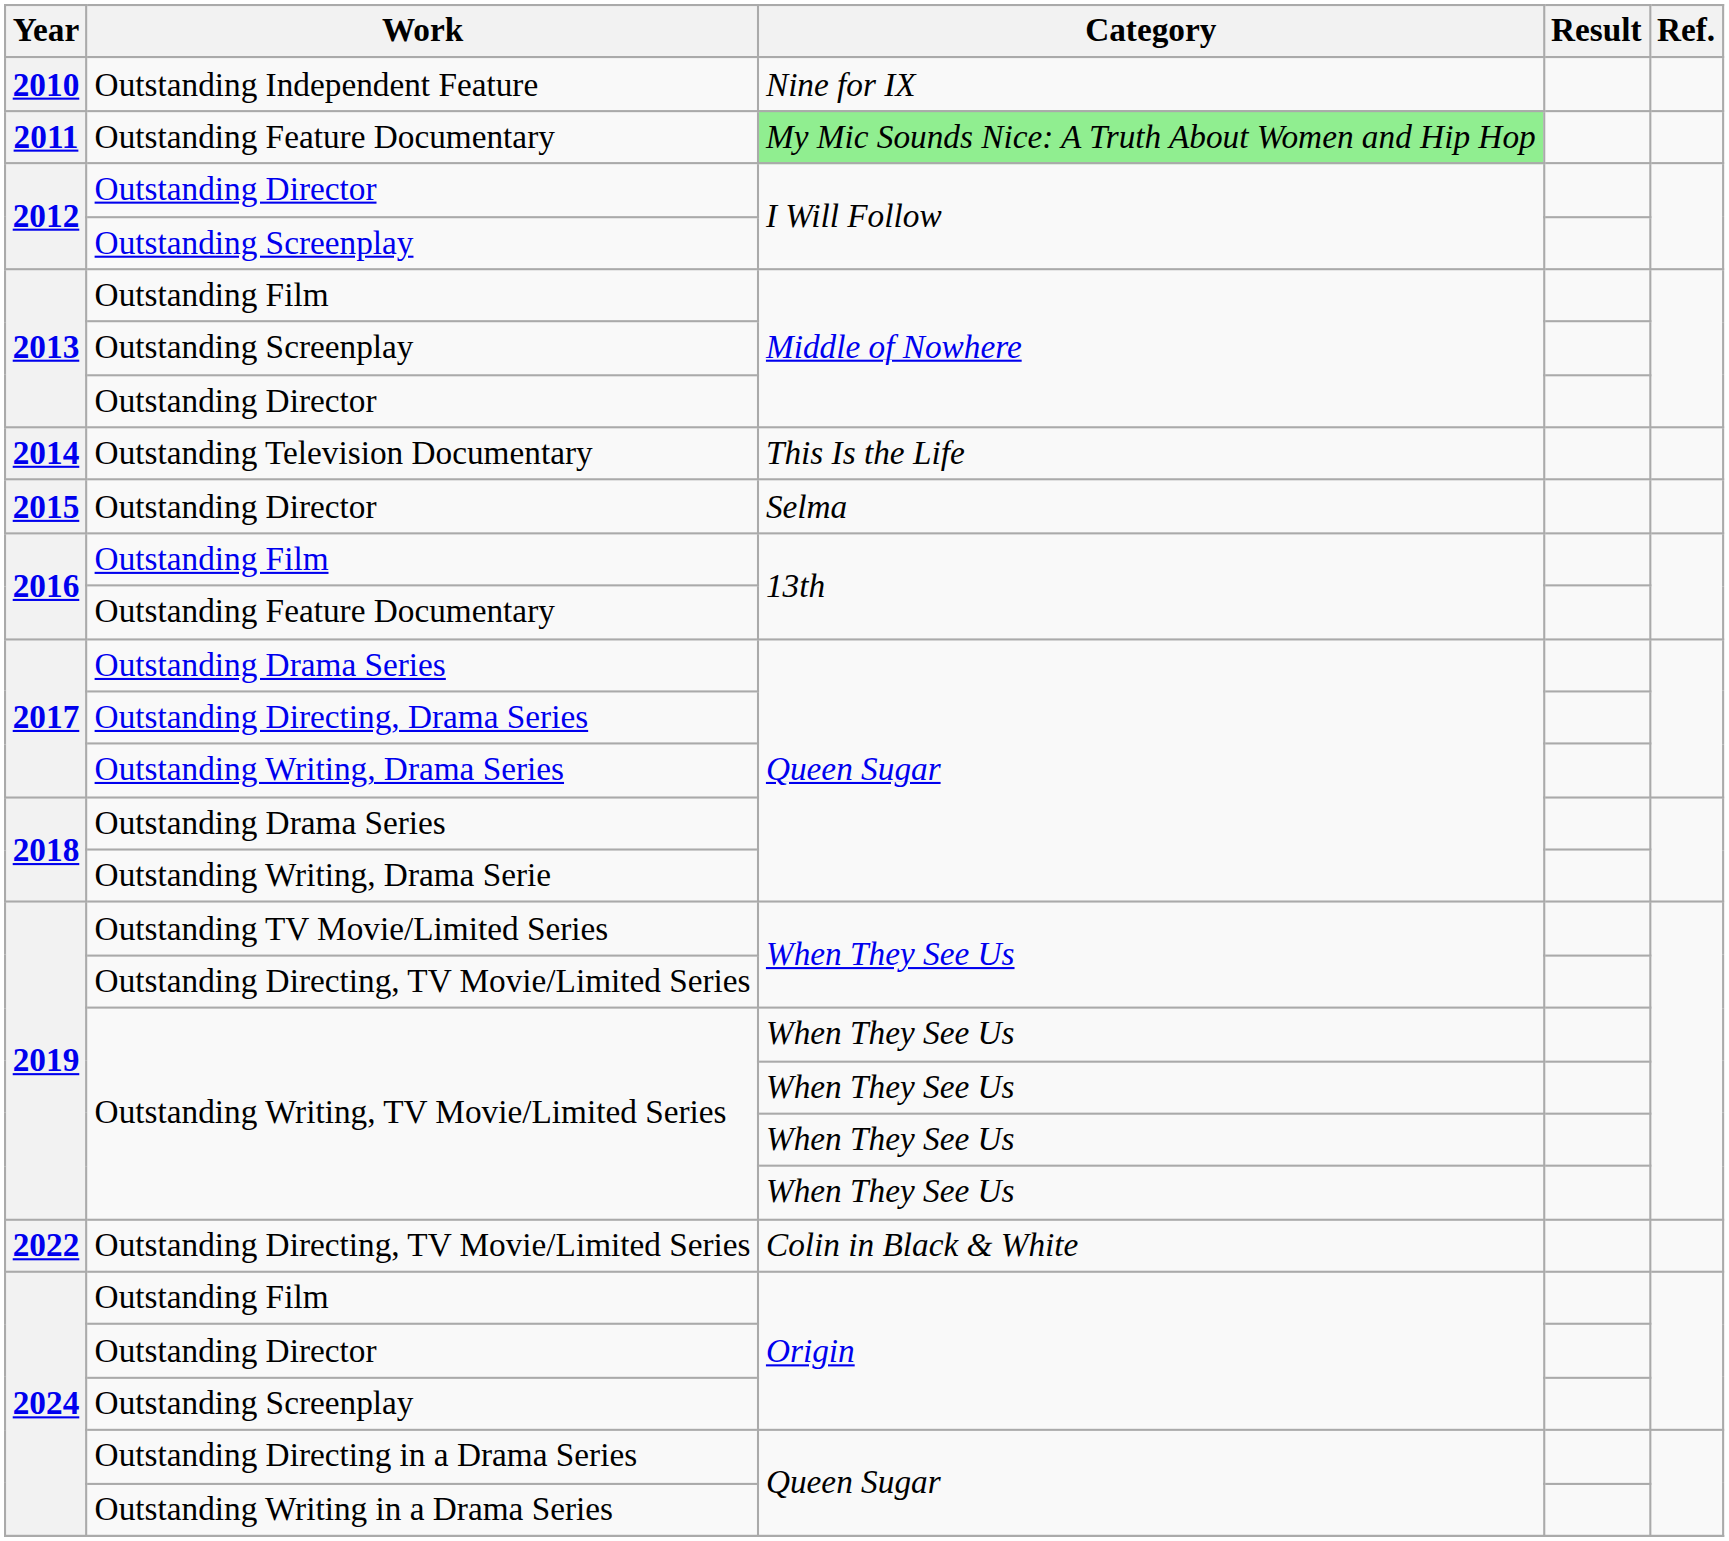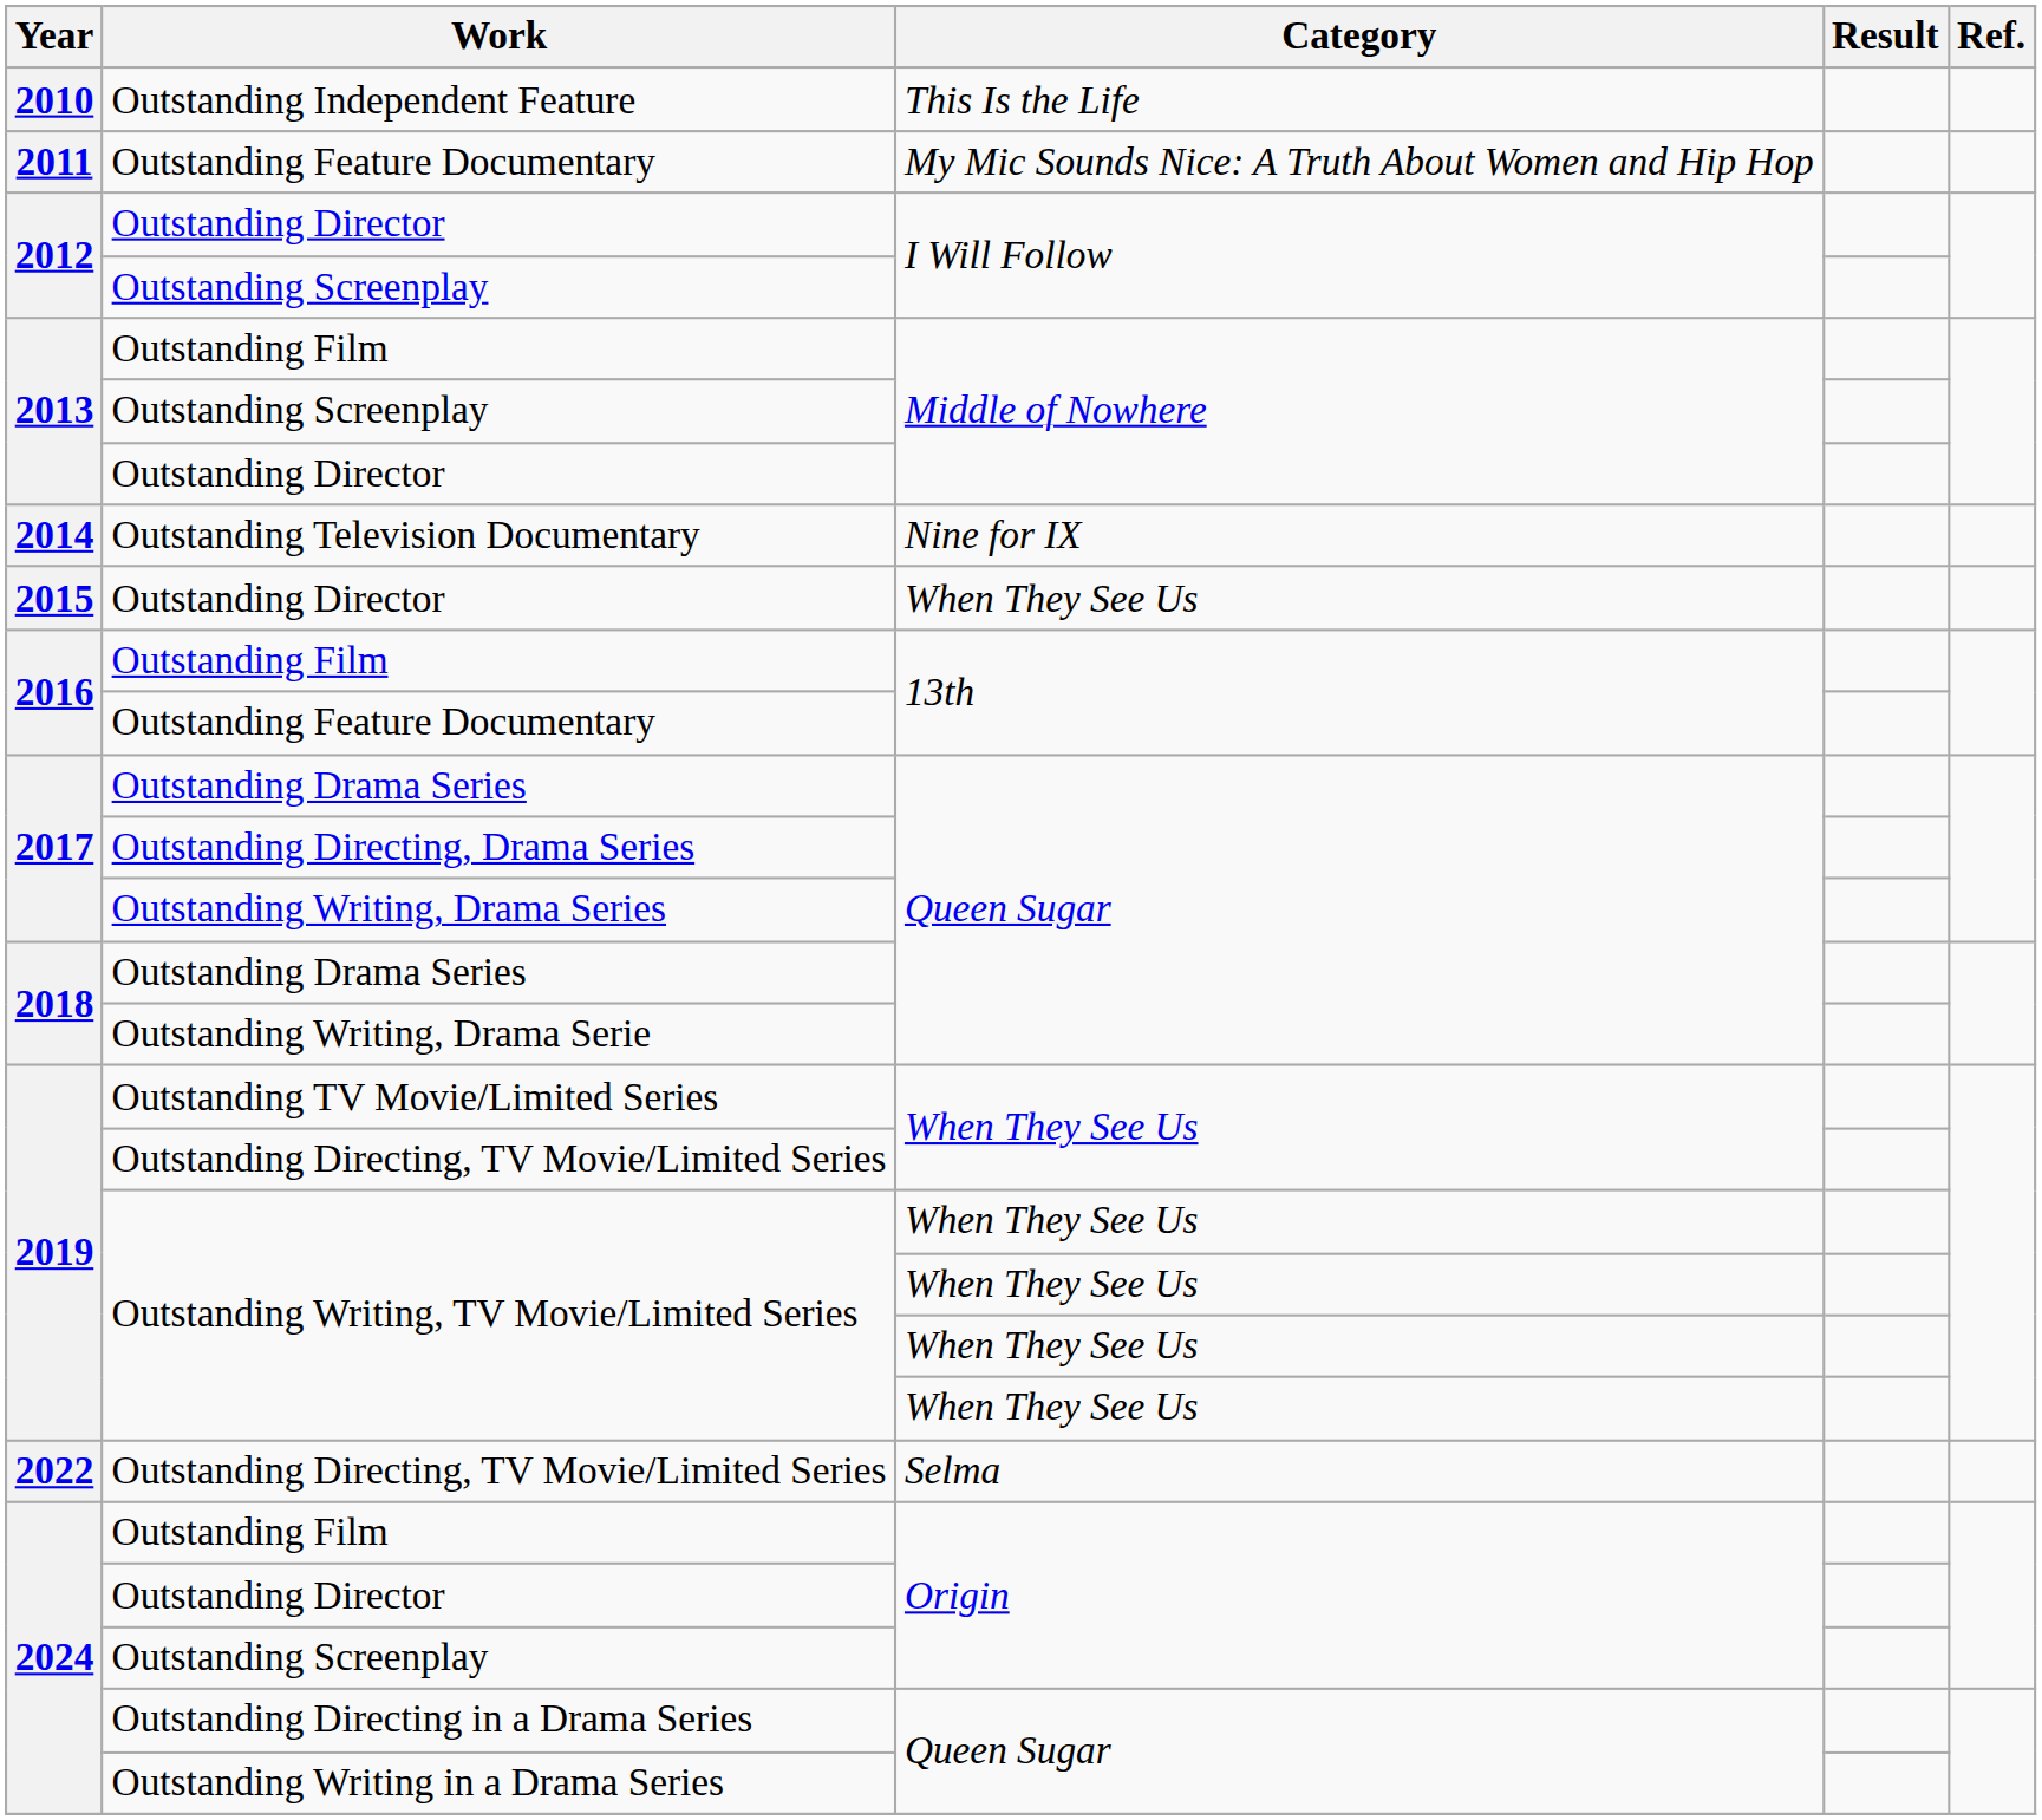 <table class="wikitable">
 <tr>
 <th>Year</th>
 <th>Work</th>
 <th>Category</th>
 <th>Result</th>
 <th>Ref.</th>
 </tr>
 <tr>
 <th scope="row"><a href='#'>2010</a></th>
 <td>Outstanding Independent Feature</td>
-<td><em>Nine for IX</em></td>
+<td><em>This Is the Life</em></td>
 <td></td>
 <td></td>
 </tr>
 <tr>
 <th scope="row"><a href='#'>2011</a></th>
 <td>Outstanding Feature Documentary</td>
-<td style="background: lightgreen;"><em>My Mic Sounds Nice: A Truth About Women and Hip Hop</em></td>
+<td><em>My Mic Sounds Nice: A Truth About Women and Hip Hop</em></td>
 <td></td>
 <td></td>
 </tr>
 <tr>
 <th rowspan="2" scope="row"><a href='#'>2012</a></th>
 <td><a href='#'>Outstanding Director</a></td>
 <td rowspan="2"><em>I Will Follow</em></td>
 <td></td>
 <td rowspan="2"></td>
 </tr>
 <tr>
 <td><a href='#'>Outstanding Screenplay</a></td>
 <td></td>
 </tr>
 <tr>
 <th rowspan="3" scope="row"><a href='#'>2013</a></th>
 <td>Outstanding Film</td>
 <td rowspan="3"><em><a href='#'>Middle of Nowhere</a></em></td>
 <td></td>
 <td rowspan="3"></td>
 </tr>
 <tr>
 <td>Outstanding Screenplay</td>
 <td></td>
 </tr>
 <tr>
 <td>Outstanding Director</td>
 <td></td>
 </tr>
 <tr>
 <th scope="row"><a href='#'>2014</a></th>
 <td>Outstanding Television Documentary</td>
-<td><em>This Is the Life</em></td>
+<td><em>Nine for IX</em></td>
 <td></td>
 <td></td>
 </tr>
 <tr>
 <th scope="row"><a href='#'>2015</a></th>
 <td>Outstanding Director</td>
-<td><em>Selma</em></td>
+<td><em>When They See Us</em> </td>
 <td></td>
 <td></td>
 </tr>
 <tr>
 <th rowspan="2" scope="row"><a href='#'>2016</a></th>
 <td><a href='#'>Outstanding Film</a></td>
 <td rowspan="2"><em>13th</em></td>
 <td></td>
 <td rowspan="2"></td>
 </tr>
 <tr>
 <td>Outstanding Feature Documentary</td>
 <td></td>
 </tr>
 <tr>
 <th rowspan="3" scope="row"><a href='#'>2017</a></th>
 <td><a href='#'>Outstanding Drama Series</a></td>
 <td rowspan="5"><em><a href='#'>Queen Sugar</a></em></td>
 <td></td>
 <td rowspan="3"></td>
 </tr>
 <tr>
 <td><a href='#'>Outstanding Directing, Drama Series</a></td>
 <td></td>
 </tr>
 <tr>
 <td><a href='#'>Outstanding Writing, Drama Series</a></td>
 <td></td>
 </tr>
 <tr>
 <th rowspan="2" scope="row"><a href='#'>2018</a></th>
 <td>Outstanding Drama Series</td>
 <td></td>
 <td rowspan="2"></td>
 </tr>
 <tr>
 <td>Outstanding Writing, Drama Serie</td>
 <td></td>
 </tr>
 <tr>
 <th rowspan="6" scope="row"><a href='#'>2019</a></th>
 <td>Outstanding TV Movie/Limited Series</td>
 <td rowspan="2"><em><a href='#'>When They See Us</a></em></td>
 <td></td>
 <td rowspan="6"></td>
 </tr>
 <tr>
 <td>Outstanding Directing, TV Movie/Limited Series</td>
 <td></td>
 </tr>
 <tr>
 <td rowspan="4">Outstanding Writing, TV Movie/Limited Series</td>
 <td><em>When They See Us</em> </td>
 <td></td>
 </tr>
 <tr>
 <td><em>When They See Us</em> </td>
 <td></td>
 </tr>
 <tr>
 <td><em>When They See Us</em> </td>
 <td></td>
 </tr>
 <tr>
 <td><em>When They See Us</em> </td>
 <td></td>
 </tr>
 <tr>
 <th scope="row"><a href='#'>2022</a></th>
 <td>Outstanding Directing, TV Movie/Limited Series</td>
-<td><em>Colin in Black & White</em></td>
+<td><em>Selma</em></td>
 <td></td>
 <td></td>
 </tr>
 <tr>
 <th rowspan="5" scope="row"><a href='#'>2024</a></th>
 <td>Outstanding Film</td>
 <td rowspan="3"><em><a href='#'>Origin</a></em></td>
 <td></td>
 <td rowspan="3"></td>
 </tr>
 <tr>
 <td>Outstanding Director</td>
 <td></td>
 </tr>
 <tr>
 <td>Outstanding Screenplay</td>
 <td></td>
 </tr>
 <tr>
 <td>Outstanding Directing in a Drama Series</td>
 <td rowspan="2"><em>Queen Sugar</em></td>
 <td></td>
 <td rowspan="2"></td>
 </tr>
 <tr>
 <td>Outstanding Writing in a Drama Series</td>
 <td></td>
 </tr>
 <tr>
 </tr>
 </table>
